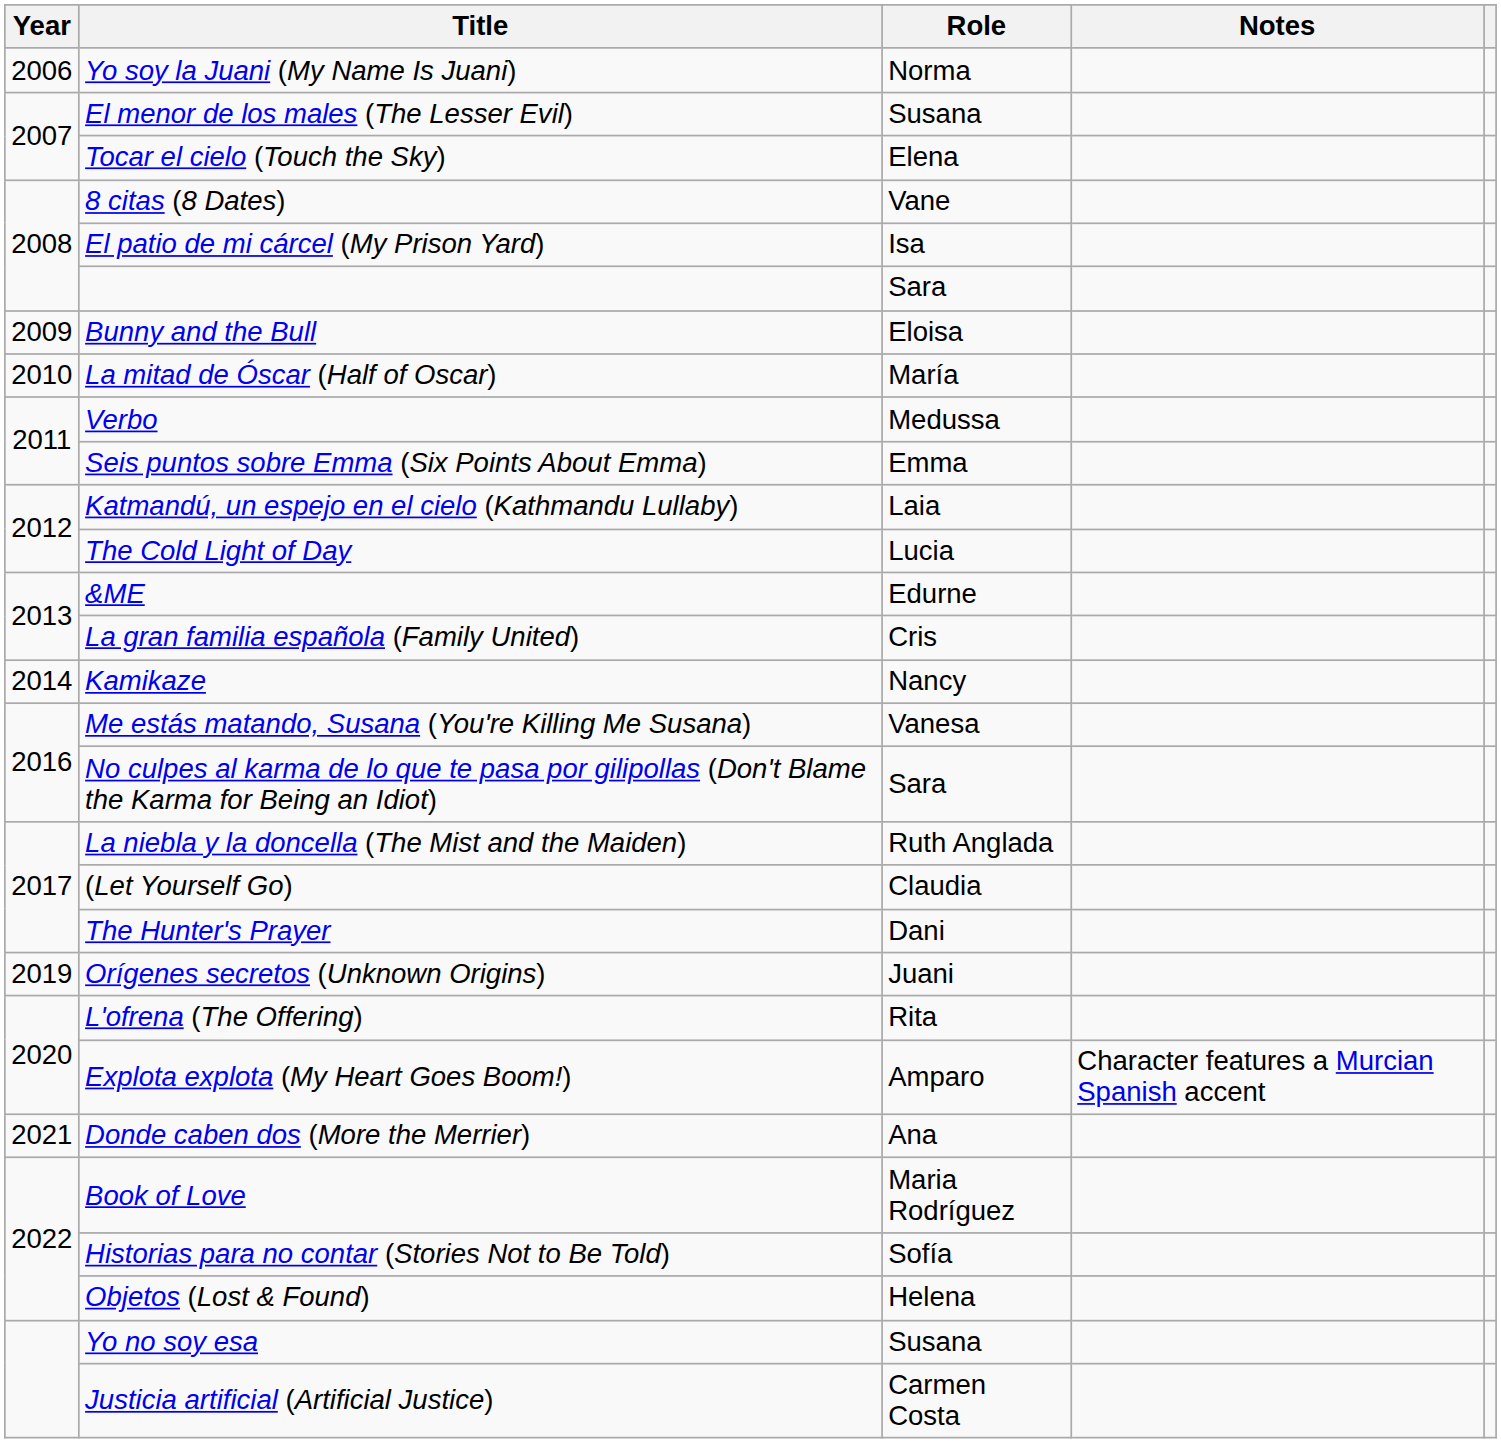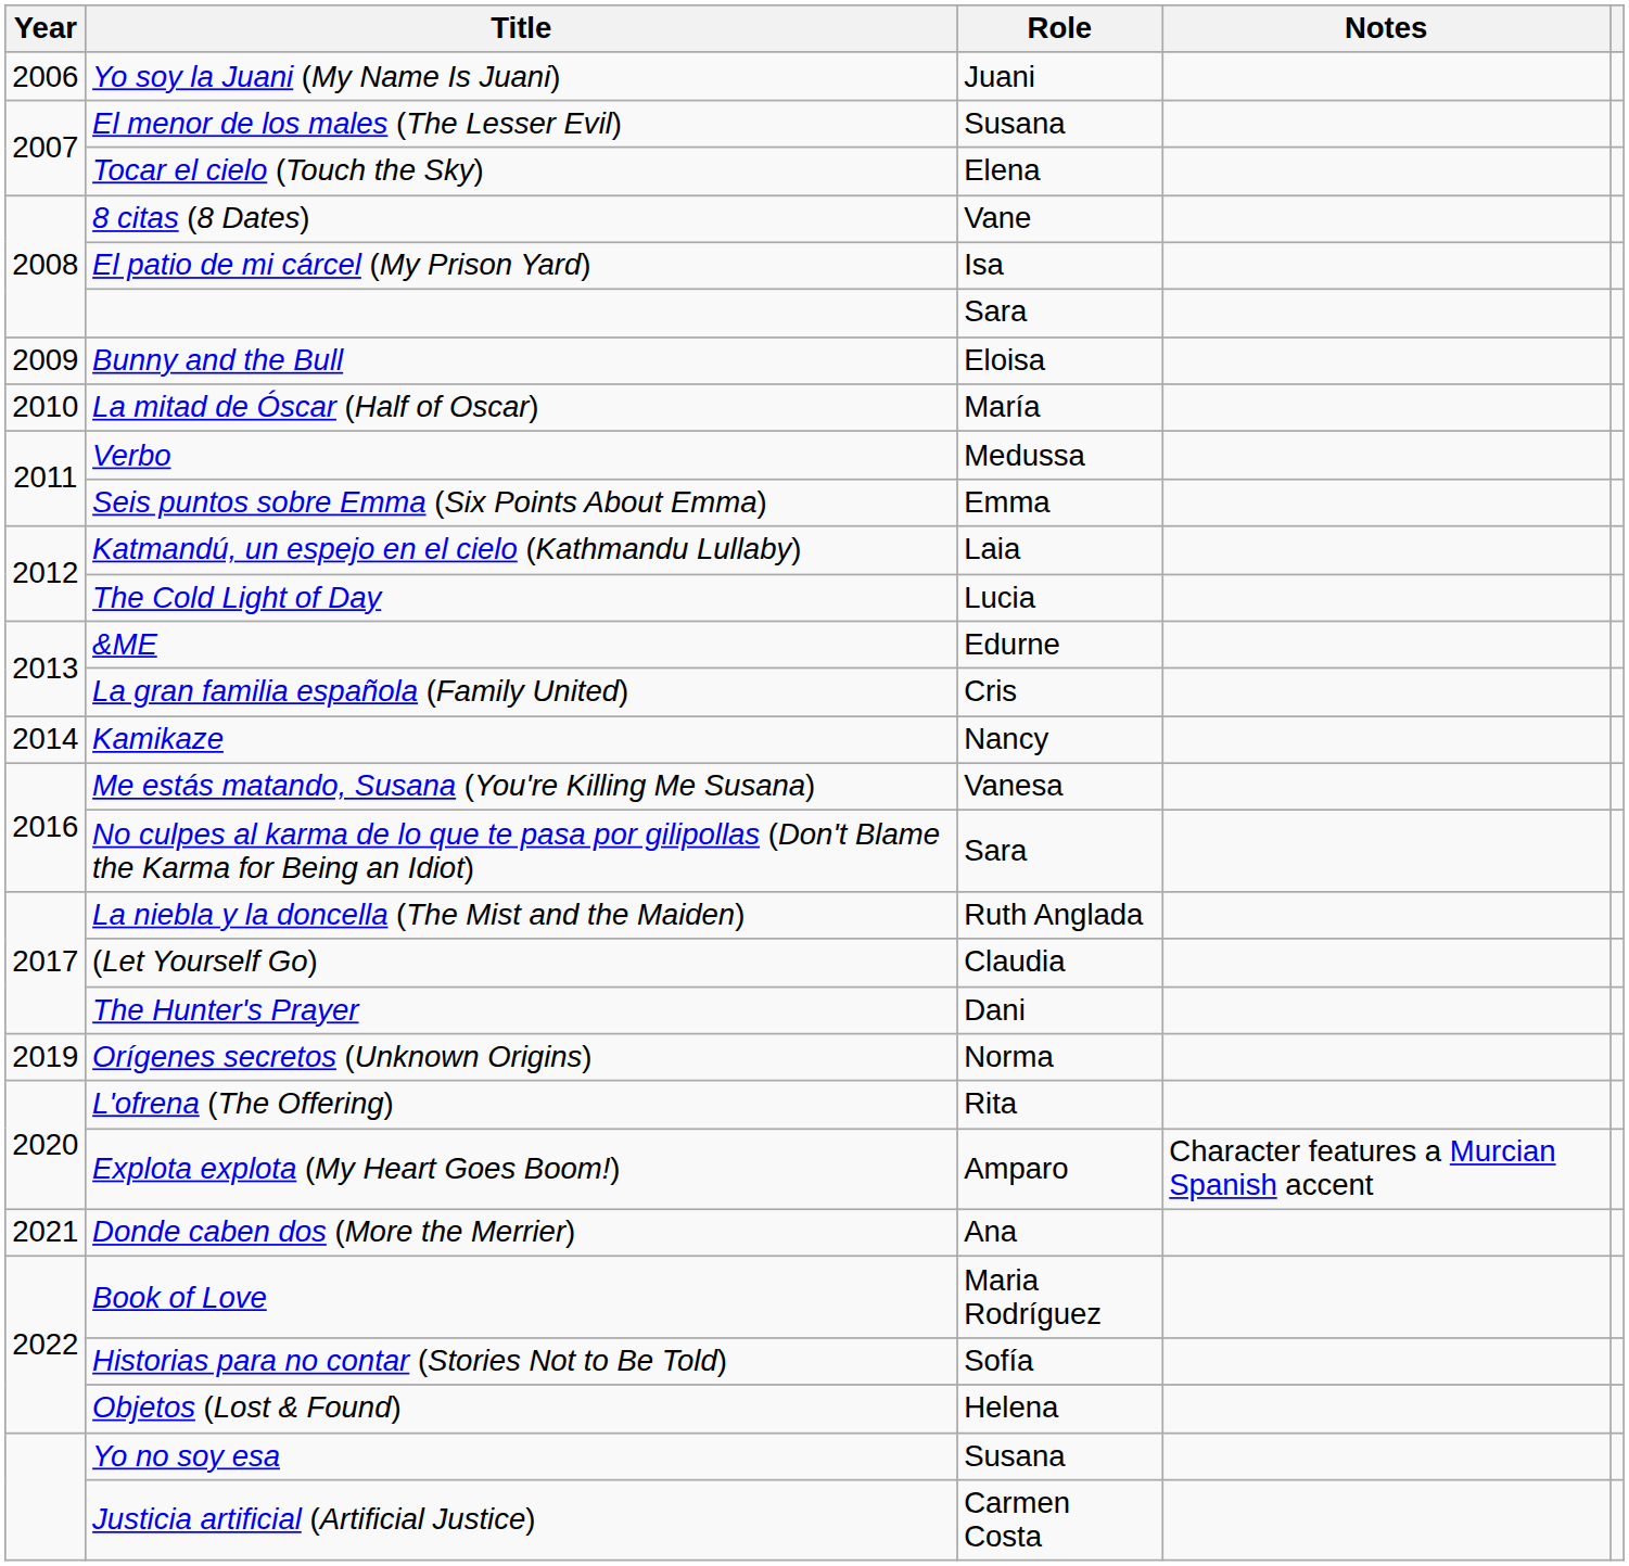 <table class="wikitable sortable">
 <tr>
 <th>Year</th>
 <th>Title</th>
 <th>Role</th>
 <th class="unsortable">Notes</th>
 <th class="unsortable"></th>
 </tr>
 <tr>
 <td align = "center">2006</td>
 <td><em><a href='#'>Yo soy la Juani</a></em> (<em>My Name Is Juani</em>)</td>
-<td>Norma</td>
+<td>Juani</td>
 <td></td>
 <td align = "center"></td>
 </tr>
 <tr>
 <td rowspan = "2" align = "center">2007</td>
 <td><em><a href='#'>El menor de los males</a></em> (<em>The Lesser Evil</em>)</td>
 <td>Susana</td>
 <td></td>
 <td align = "center"></td>
 </tr>
 <tr>
 <td><em><a href='#'>Tocar el cielo</a></em> (<em>Touch the Sky</em>)</td>
 <td>Elena</td>
 <td></td>
 <td align = "center"></td>
 </tr>
 <tr>
 <td rowspan = "3" align = "center">2008</td>
 <td><em><a href='#'>8 citas</a></em> (<em>8 Dates</em>)</td>
 <td>Vane</td>
 <td></td>
 <td align = "center"></td>
 </tr>
 <tr>
 <td><em><a href='#'>El patio de mi cárcel</a></em> (<em>My Prison Yard</em>)</td>
 <td>Isa</td>
 <td></td>
 <td align = "center"></td>
 </tr>
 <tr>
 <td><em></em></td>
 <td>Sara</td>
 <td></td>
 <td align = "center"></td>
 </tr>
 <tr>
 <td align = "center">2009</td>
 <td><em><a href='#'>Bunny and the Bull</a></em></td>
 <td>Eloisa</td>
 <td></td>
 <td align = "center"></td>
 </tr>
 <tr>
 <td align = "center">2010</td>
 <td><em><a href='#'>La mitad de Óscar</a></em> (<em>Half of Oscar</em>)</td>
 <td>María</td>
 <td></td>
 <td align = "center"></td>
 </tr>
 <tr>
 <td rowspan = "2" align = "center">2011</td>
 <td><em><a href='#'>Verbo</a></em></td>
 <td>Medussa</td>
 <td></td>
 <td align = "center"></td>
 </tr>
 <tr>
 <td><em><a href='#'>Seis puntos sobre Emma</a></em> (<em>Six Points About Emma</em>)</td>
 <td>Emma</td>
 <td></td>
 <td align = "center"></td>
 </tr>
 <tr>
 <td align = "center" rowspan = "2">2012</td>
 <td><em><a href='#'>Katmandú, un espejo en el cielo</a></em> (<em>Kathmandu Lullaby</em>)</td>
 <td>Laia</td>
 <td></td>
 <td align = "center"></td>
 </tr>
 <tr>
 <td><em><a href='#'>The Cold Light of Day</a></em></td>
 <td>Lucia</td>
 <td></td>
 <td align = "center"></td>
 </tr>
 <tr>
 <td rowspan = "2" align = "center">2013</td>
 <td><em><a href='#'>&ME</a></em></td>
 <td>Edurne</td>
 <td></td>
 <td align = "center"></td>
 </tr>
 <tr>
 <td><em><a href='#'>La gran familia española</a></em> (<em>Family United</em>)</td>
 <td>Cris</td>
 <td></td>
 <td align = "center"></td>
 </tr>
 <tr>
 <td align = "center">2014</td>
 <td><em><a href='#'>Kamikaze</a></em></td>
 <td>Nancy</td>
 <td></td>
 <td align = "center"></td>
 </tr>
 <tr>
 <td rowspan = "2" align = "center">2016</td>
 <td><em><a href='#'>Me estás matando, Susana</a></em> (<em>You're Killing Me Susana</em>)</td>
 <td>Vanesa</td>
 <td></td>
 <td align = "center"></td>
 </tr>
 <tr>
 <td><em><a href='#'>No culpes al karma de lo que te pasa por gilipollas</a></em> (<em>Don't Blame the Karma for Being an Idiot</em>)</td>
 <td>Sara</td>
 <td></td>
 <td align = "center"></td>
 </tr>
 <tr>
 <td rowspan = "3" align = "center">2017</td>
 <td><em><a href='#'>La niebla y la doncella</a></em> (<em>The Mist and the Maiden</em>)</td>
 <td>Ruth Anglada</td>
 <td></td>
 <td align = "center"></td>
 </tr>
 <tr>
 <td><em></em> (<em>Let Yourself Go</em>)</td>
 <td>Claudia</td>
 <td></td>
 <td align = "center"></td>
 </tr>
 <tr>
 <td><em><a href='#'>The Hunter's Prayer</a></em></td>
 <td>Dani</td>
 <td></td>
 <td align = "center"></td>
 </tr>
 <tr>
 <td align = "center">2019</td>
 <td><em><a href='#'>Orígenes secretos</a></em> (<em>Unknown Origins</em>)</td>
-<td>Juani</td>
+<td>Norma</td>
 <td></td>
 <td align = "center"></td>
 </tr>
 <tr>
 <td align = "center" rowspan = "2">2020</td>
 <td><em><a href='#'>L'ofrena</a></em> (<em>The Offering</em>)</td>
 <td>Rita</td>
 <td></td>
 <td align = "center"></td>
 </tr>
 <tr>
 <td><em><a href='#'>Explota explota</a></em> (<em>My Heart Goes Boom!</em>)</td>
 <td>Amparo</td>
 <td>Character features a <a href='#'>Murcian Spanish</a> accent</td>
 <td align = "center"></td>
 </tr>
 <tr>
 <td align = "center">2021</td>
 <td><em><a href='#'>Donde caben dos</a></em> (<em>More the Merrier</em>)</td>
 <td>Ana</td>
 <td></td>
 <td align = "center"></td>
 </tr>
 <tr>
 <td align = "center" rowspan = "3">2022</td>
 <td><em><a href='#'>Book of Love</a></em></td>
 <td>Maria Rodríguez</td>
 <td></td>
 <td align = "center"></td>
 </tr>
 <tr>
 <td><em><a href='#'>Historias para no contar</a></em> (<em>Stories Not to Be Told</em>)</td>
 <td>Sofía</td>
 <td></td>
 <td align = "center"></td>
 </tr>
 <tr>
 <td><em><a href='#'>Objetos</a></em> (<em>Lost & Found</em>)</td>
 <td>Helena</td>
 <td></td>
 <td align = "center"></td>
 </tr>
 <tr>
 <td rowspan = "2"></td>
 <td><em><a href='#'>Yo no soy esa</a></em></td>
 <td>Susana</td>
 <td></td>
 <td></td>
 </tr>
 <tr>
 <td><em><a href='#'>Justicia artificial</a></em> (<em>Artificial Justice</em>)</td>
 <td>Carmen Costa</td>
 <td></td>
 <td align = "center"></td>
 </tr>
 </table>
